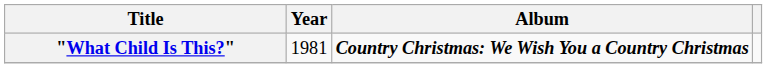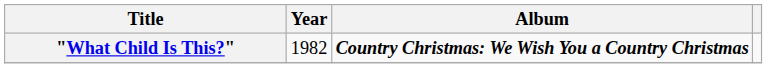 <table class="wikitable plainrowheaders" style="text-align:center;">
 <tr>
 <th scope="col" style="width:15em;">Title</th>
 <th scope="col">Year</th>
 <th scope="col">Album</th>
 <th scope="col"></th>
 </tr>
 <tr>
 <th scope="row">"<a href='#'>What Child Is This?</a>"</th>
-<td>1981</td>
+<td>1982</td>
 <td><strong><em>Country Christmas: We Wish You a Country Christmas</em></strong></td>
 <td></td>
 </tr>
 <tr>
 </tr>
 </table>
